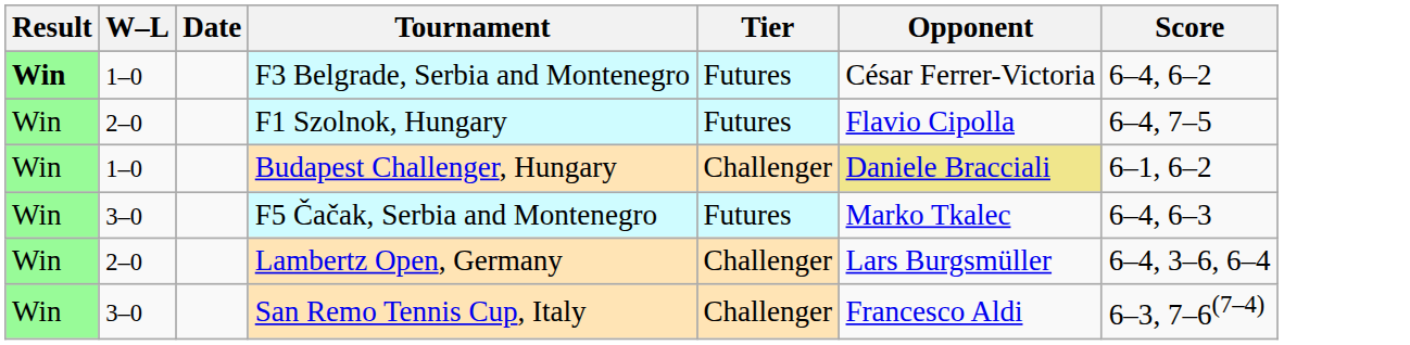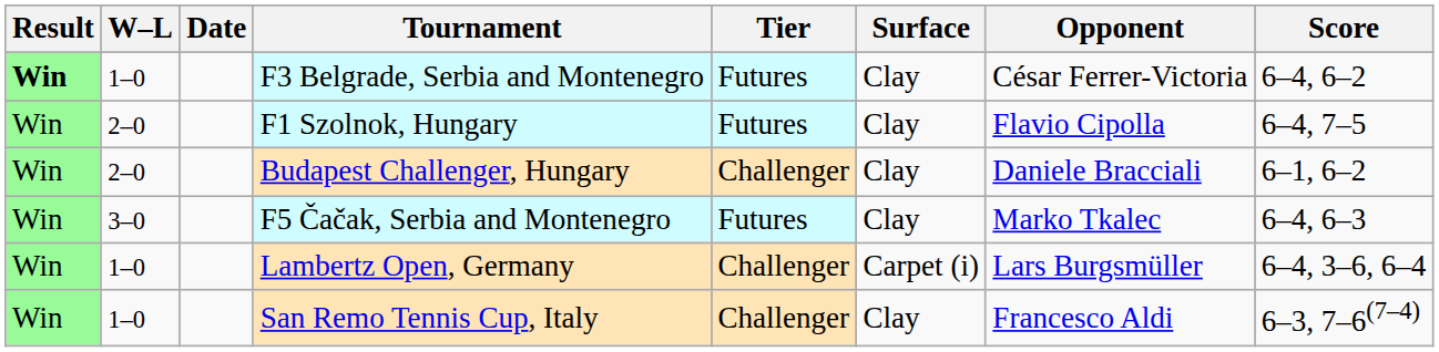 <table class="sortable wikitable">
 <tr>
 <th>Result</th>
 <th class=unsortable>W–L</th>
 <th>Date</th>
 <th>Tournament</th>
 <th>Tier</th>
+<th>Surface</th>
 <th>Opponent</th>
 <th class=unsortable>Score</th>
 </tr>
 <tr>
 <td bgcolor=98fb98><strong>Win</strong></td>
 <td><small>1–0</small></td>
 <td></td>
 <td bgcolor=cffcff>F3 Belgrade, Serbia and Montenegro</td>
 <td bgcolor=cffcff>Futures</td>
+<td>Clay</td>
 <td> César Ferrer-Victoria</td>
 <td>6–4, 6–2</td>
 </tr>
 <tr>
 <td bgcolor=98fb98>Win</td>
 <td><small>2–0</small></td>
 <td></td>
 <td bgcolor=cffcff>F1 Szolnok, Hungary</td>
 <td bgcolor=cffcff>Futures</td>
+<td>Clay</td>
 <td> <a href='#'>Flavio Cipolla</a></td>
 <td>6–4, 7–5</td>
 </tr>
 <tr>
 <td bgcolor=98fb98>Win</td>
-<td><small>1–0</small></td>
+<td><small>2–0</small></td>
 <td></td>
 <td bgcolor=moccasin><a href='#'>Budapest Challenger</a>, Hungary</td>
 <td bgcolor=moccasin>Challenger</td>
-<td style="background: khaki;"> <a href='#'>Daniele Bracciali</a></td>
+<td>Clay</td>
+<td> <a href='#'>Daniele Bracciali</a></td>
 <td>6–1, 6–2</td>
 </tr>
 <tr>
 <td bgcolor=98fb98>Win</td>
 <td><small>3–0</small></td>
 <td></td>
 <td bgcolor=cffcff>F5 Čačak, Serbia and Montenegro</td>
 <td bgcolor=cffcff>Futures</td>
+<td>Clay</td>
 <td> <a href='#'>Marko Tkalec</a></td>
 <td>6–4, 6–3</td>
 </tr>
 <tr>
 <td bgcolor=98fb98>Win</td>
-<td><small>2–0</small></td>
+<td><small>1–0</small></td>
 <td></td>
 <td bgcolor=moccasin><a href='#'>Lambertz Open</a>, Germany</td>
 <td bgcolor=moccasin>Challenger</td>
+<td>Carpet (i)</td>
 <td> <a href='#'>Lars Burgsmüller</a></td>
 <td>6–4, 3–6, 6–4</td>
 </tr>
 <tr>
 <td bgcolor=98fb98>Win</td>
-<td><small>3–0</small></td>
+<td><small>1–0</small></td>
 <td></td>
 <td bgcolor=moccasin><a href='#'>San Remo Tennis Cup</a>, Italy</td>
 <td bgcolor=moccasin>Challenger</td>
+<td>Clay</td>
 <td> <a href='#'>Francesco Aldi</a></td>
 <td>6–3, 7–6<sup>(7–4)</sup></td>
 </tr>
 </table>
